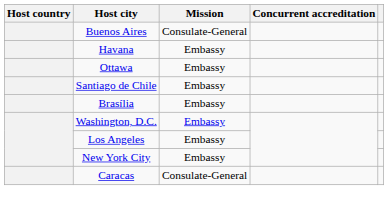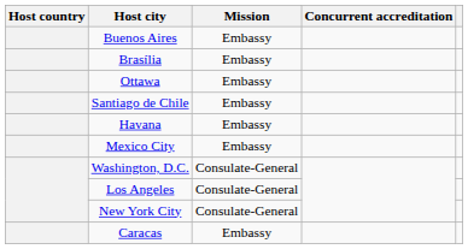 <table class="wikitable plainrowheaders" style="text-align:center">
 <tr>
 <th scope="col">Host country</th>
 <th scope="col">Host city</th>
 <th scope="col">Mission</th>
 <th scope="col">Concurrent accreditation</th>
 <th scope="col"></th>
 </tr>
 <tr>
 <th scope="row"></th>
 <td><a href='#'>Buenos Aires</a></td>
-<td>Consulate-General</td>
+<td>Embassy</td>
 <td></td>
 <td></td>
 </tr>
 <tr>
 <th scope="row"></th>
-<td><a href='#'>Havana</a></td>
+<td><a href='#'>Brasília</a></td>
 <td>Embassy</td>
 <td></td>
 <td></td>
 </tr>
 <tr>
 <th scope="row"></th>
 <td><a href='#'>Ottawa</a></td>
 <td>Embassy</td>
 <td></td>
 <td></td>
 </tr>
 <tr>
 <th scope="row"></th>
 <td><a href='#'>Santiago de Chile</a></td>
 <td>Embassy</td>
 <td></td>
 <td></td>
 </tr>
 <tr>
 <th scope="row"></th>
-<td><a href='#'>Brasília</a></td>
+<td><a href='#'>Havana</a></td>
+<td>Embassy</td>
+<td></td>
+<td></td>
+</tr>
+<tr>
+<th scope="row"></th>
+<td><a href='#'>Mexico City</a></td>
 <td>Embassy</td>
 <td></td>
 <td></td>
 </tr>
 <tr>
 <th scope="row" rowspan="3"></th>
 <td><a href='#'>Washington, D.C.</a></td>
-<td><a href='#'>Embassy</a></td>
+<td>Consulate-General</td>
 <td rowspan="3"></td>
 <td></td>
 </tr>
 <tr>
 <td><a href='#'>Los Angeles</a></td>
-<td>Embassy</td>
+<td>Consulate-General</td>
 <td></td>
 </tr>
 <tr>
 <td><a href='#'>New York City</a></td>
-<td>Embassy</td>
+<td>Consulate-General</td>
 <td></td>
 </tr>
 <tr>
 <th scope="row"></th>
 <td><a href='#'>Caracas</a></td>
-<td>Consulate-General</td>
+<td>Embassy</td>
 <td></td>
 <td></td>
 </tr>
 </table>
